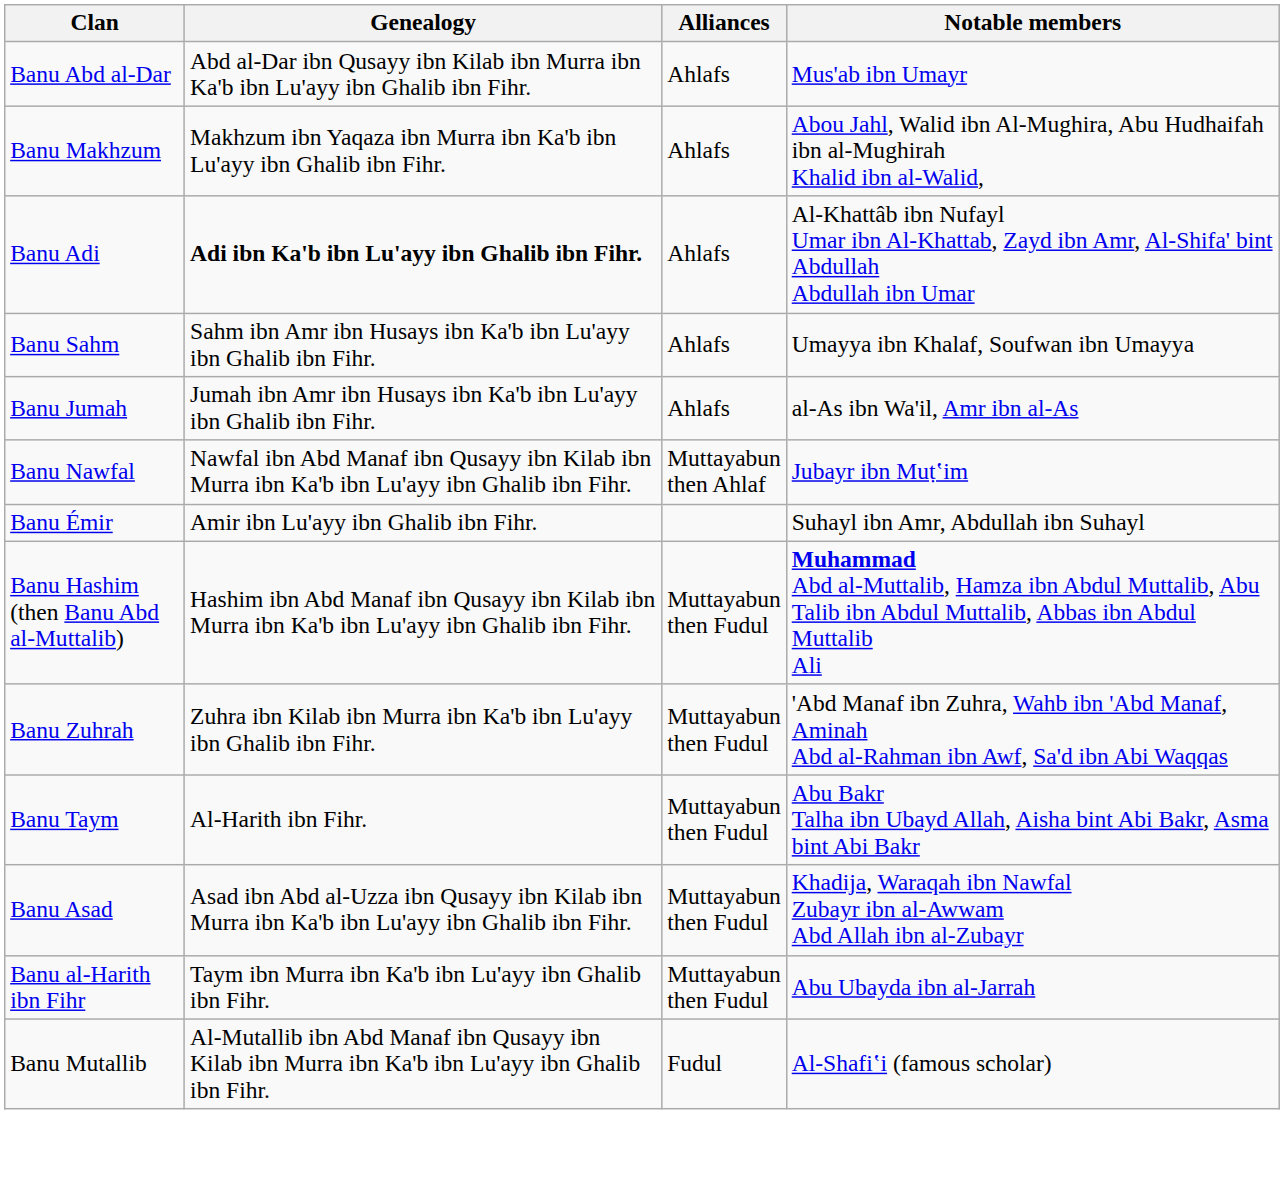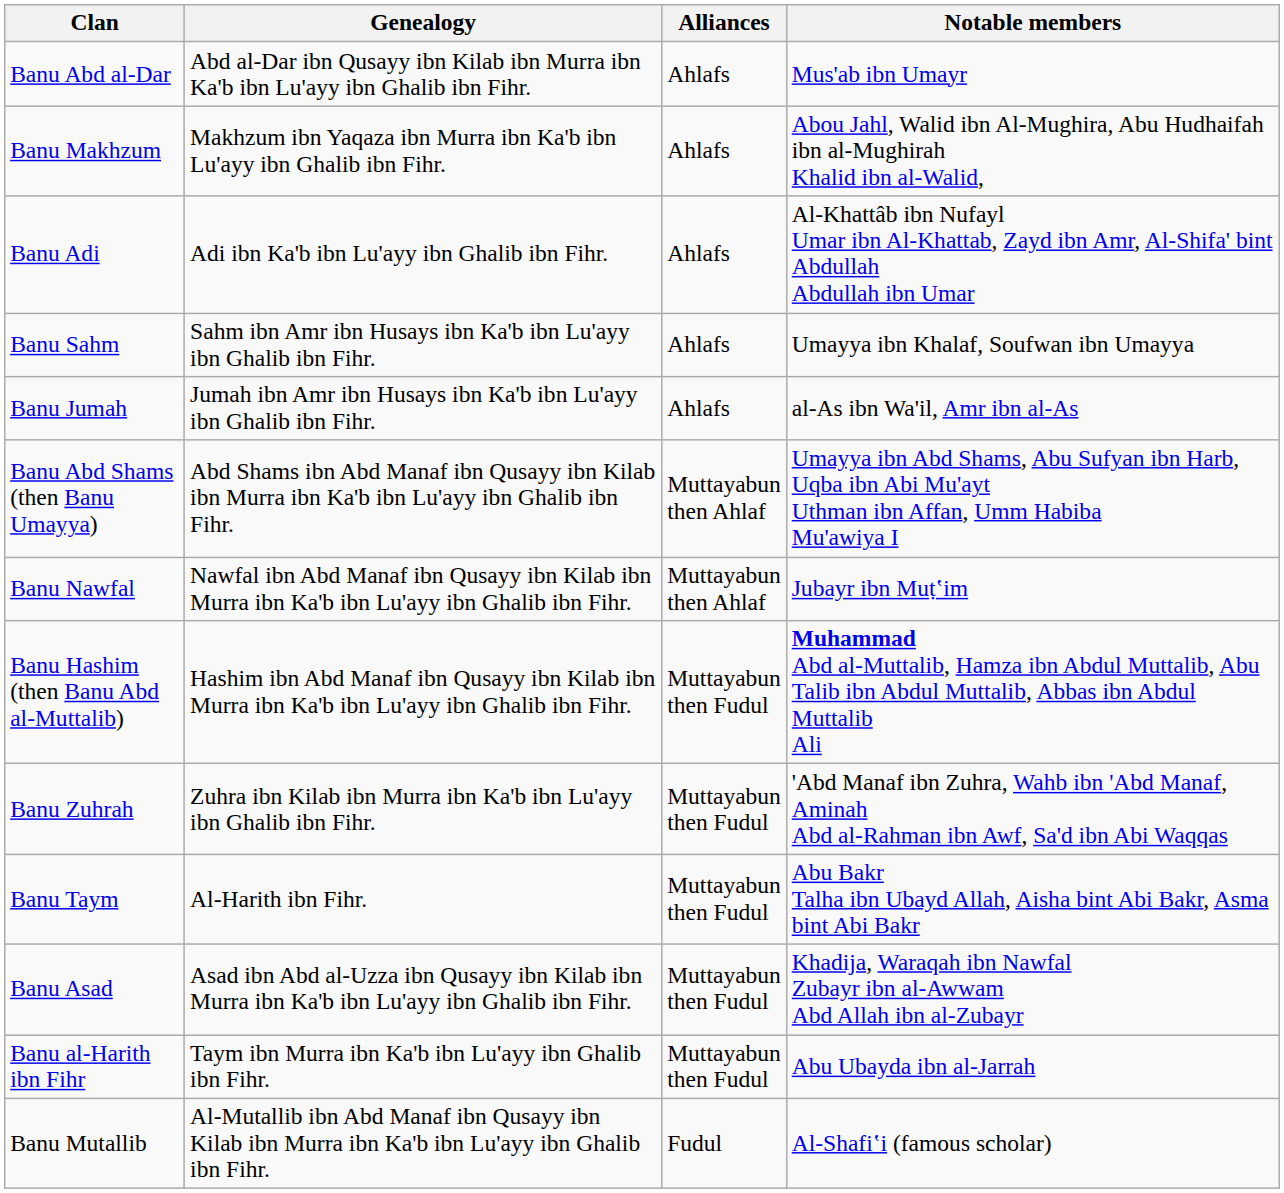 <table class="wikitable">
 <tr>
 <th>Clan</th>
 <th>Genealogy</th>
 <th>Alliances</th>
 <th>Notable members</th>
 </tr>
 <tr>
 <td><a href='#'>Banu Abd al-Dar</a></td>
 <td>Abd al-Dar ibn Qusayy ibn Kilab ibn Murra ibn Ka'b ibn Lu'ayy ibn Ghalib ibn Fihr.</td>
 <td>Ahlafs</td>
 <td><a href='#'>Mus'ab ibn Umayr</a></td>
 </tr>
 <tr>
 <td><a href='#'>Banu Makhzum</a></td>
 <td>Makhzum ibn Yaqaza ibn Murra ibn Ka'b ibn Lu'ayy ibn Ghalib ibn Fihr.</td>
 <td>Ahlafs</td>
 <td><a href='#'>Abou Jahl</a>, Walid ibn Al-Mughira, Abu Hudhaifah ibn al-Mughirah<br><a href='#'>Khalid ibn al-Walid</a>,</td>
 </tr>
 <tr>
 <td><a href='#'>Banu Adi</a></td>
-<td><strong>Adi ibn Ka'b ibn Lu'ayy ibn Ghalib ibn Fihr.</strong></td>
+<td>Adi ibn Ka'b ibn Lu'ayy ibn Ghalib ibn Fihr.</td>
 <td>Ahlafs</td>
 <td>Al-Khattâb ibn Nufayl<br><a href='#'>Umar ibn Al-Khattab</a>, <a href='#'>Zayd ibn Amr</a>, <a href='#'>Al-Shifa' bint Abdullah</a><br> <a href='#'>Abdullah ibn Umar</a></td>
 </tr>
 <tr>
 <td><a href='#'>Banu Sahm</a></td>
 <td>Sahm ibn Amr ibn Husays ibn Ka'b ibn Lu'ayy ibn Ghalib ibn Fihr.</td>
 <td>Ahlafs</td>
 <td>Umayya ibn Khalaf, Soufwan ibn Umayya</td>
 </tr>
 <tr>
 <td><a href='#'>Banu Jumah</a></td>
 <td>Jumah ibn Amr ibn Husays ibn Ka'b ibn Lu'ayy ibn Ghalib ibn Fihr.</td>
 <td>Ahlafs</td>
 <td>al-As ibn Wa'il, <a href='#'>Amr ibn al-As</a></td>
 </tr>
 <tr>
+<td><a href='#'>Banu Abd Shams</a><br>(then <a href='#'>Banu Umayya</a>)</td>
+<td>Abd Shams ibn Abd Manaf ibn Qusayy ibn Kilab ibn Murra ibn Ka'b ibn Lu'ayy ibn Ghalib ibn Fihr.</td>
+<td>Muttayabun<br>then Ahlaf</td>
+<td><a href='#'>Umayya ibn Abd Shams</a>, <a href='#'>Abu Sufyan ibn Harb</a>, <a href='#'>Uqba ibn Abi Mu'ayt</a> <br> <a href='#'>Uthman ibn Affan</a>, <a href='#'>Umm Habiba</a><br> <a href='#'>Mu'awiya I</a></td>
+</tr>
+<tr>
 <td><a href='#'>Banu Nawfal</a></td>
 <td>Nawfal ibn Abd Manaf ibn Qusayy ibn Kilab ibn Murra ibn Ka'b ibn Lu'ayy ibn Ghalib ibn Fihr.</td>
 <td>Muttayabun<br> then Ahlaf</td>
 <td><a href='#'>Jubayr ibn Muṭʽim</a></td>
-</tr>
-<tr>
-<td><a href='#'>Banu Émir</a></td>
-<td>Amir ibn Lu'ayy ibn Ghalib ibn Fihr.</td>
-<td></td>
-<td>Suhayl ibn Amr, Abdullah ibn Suhayl</td>
 </tr>
 <tr>
 <td><a href='#'>Banu Hashim</a><br>(then <a href='#'>Banu Abd al-Muttalib</a>)</td>
 <td>Hashim ibn Abd Manaf ibn Qusayy ibn Kilab ibn Murra ibn Ka'b ibn Lu'ayy ibn Ghalib ibn Fihr.</td>
 <td>Muttayabun<br> then Fudul</td>
 <td><strong><a href='#'>Muhammad</a></strong><br><a href='#'>Abd al-Muttalib</a>, <a href='#'>Hamza ibn Abdul Muttalib</a>, <a href='#'>Abu Talib ibn Abdul Muttalib</a>, <a href='#'>Abbas ibn Abdul Muttalib</a><br><a href='#'>Ali</a></td>
 </tr>
 <tr>
 <td><a href='#'>Banu Zuhrah</a></td>
 <td>Zuhra ibn Kilab ibn Murra ibn Ka'b ibn Lu'ayy ibn Ghalib ibn Fihr.</td>
 <td>Muttayabun<br>then Fudul</td>
 <td>'Abd Manaf ibn Zuhra, <a href='#'>Wahb ibn 'Abd Manaf</a>, <a href='#'>Aminah</a><br><a href='#'>Abd al-Rahman ibn Awf</a>, <a href='#'>Sa'd ibn Abi Waqqas</a></td>
 </tr>
 <tr>
 <td><a href='#'>Banu Taym</a></td>
 <td>Al-Harith ibn Fihr.</td>
 <td>Muttayabun<br> then Fudul</td>
 <td><a href='#'>Abu Bakr</a><br> <a href='#'>Talha ibn Ubayd Allah</a>, <a href='#'>Aisha bint Abi Bakr</a>, <a href='#'>Asma bint Abi Bakr</a></td>
 </tr>
 <tr>
 <td><a href='#'>Banu Asad</a></td>
 <td>Asad ibn Abd al-Uzza ibn Qusayy ibn Kilab ibn Murra ibn Ka'b ibn Lu'ayy ibn Ghalib ibn Fihr.</td>
 <td>Muttayabun<br> then Fudul</td>
 <td><a href='#'>Khadija</a>, <a href='#'>Waraqah ibn Nawfal</a><br> <a href='#'>Zubayr ibn al-Awwam</a><br> <a href='#'>Abd Allah ibn al-Zubayr</a></td>
 </tr>
 <tr>
 <td><a href='#'>Banu al-Harith ibn Fihr</a></td>
 <td>Taym ibn Murra ibn Ka'b ibn Lu'ayy ibn Ghalib ibn Fihr.</td>
 <td>Muttayabun<br> then Fudul</td>
 <td><a href='#'>Abu Ubayda ibn al-Jarrah</a></td>
 </tr>
 <tr>
 <td>Banu Mutallib</td>
 <td>Al-Mutallib ibn Abd Manaf ibn Qusayy ibn Kilab ibn Murra ibn Ka'b ibn Lu'ayy ibn Ghalib ibn Fihr.</td>
 <td>Fudul</td>
 <td><a href='#'>Al-Shafiʽi</a> (famous scholar)</td>
 </tr>
 </table>
